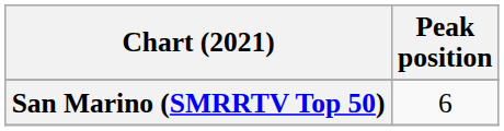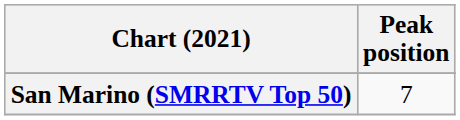 <table class="wikitable sortable plainrowheaders" style="text-align:center;">
 <tr>
 <th>Chart (2021)</th>
 <th>Peak<br>position</th>
 </tr>
 <tr>
 </tr>
 <tr>
 <th scope="row">San Marino (<a href='#'>SMRRTV Top 50</a>)</th>
-<td>6</td>
+<td>7</td>
 </tr>
 <tr>
 </tr>
 </table>
